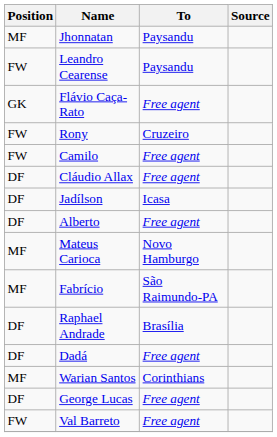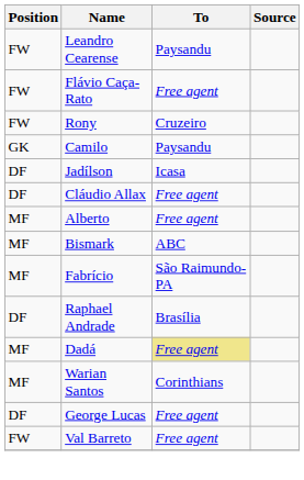 <table class="wikitable" style="width:100px; font-size:95%; width:35%">
 <tr>
 <th style="background:#00000; color:black; text-align:center;">Position</th>
 <th style="background:#00000; color:black; text-align:center;">Name</th>
 <th style="background:#00000; color:black; text-align:center;">To</th>
 <th style="background:#00000; color:black; text-align:center;">Source</th>
 </tr>
 <tr>
-<td>MF</td>
-<td><a href='#'>Jhonnatan</a></td>
-<td> <a href='#'>Paysandu</a></td>
-<td></td>
-</tr>
-<tr>
 <td>FW</td>
 <td><a href='#'>Leandro Cearense</a></td>
 <td> <a href='#'>Paysandu</a></td>
 <td></td>
 </tr>
 <tr>
-<td>GK</td>
+<td>FW</td>
 <td><a href='#'>Flávio Caça-Rato</a></td>
 <td><em><a href='#'>Free agent</a></em></td>
 <td></td>
 </tr>
 <tr>
 <td>FW</td>
 <td><a href='#'>Rony</a></td>
 <td> <a href='#'>Cruzeiro</a></td>
 <td></td>
 </tr>
 <tr>
-<td>FW</td>
+<td>GK</td>
 <td><a href='#'>Camilo</a></td>
-<td><em><a href='#'>Free agent</a></em></td>
-<td></td>
-</tr>
-<tr>
-<td>DF</td>
-<td><a href='#'>Cláudio Allax</a></td>
-<td><em><a href='#'>Free agent</a></em></td>
+<td> <a href='#'>Paysandu</a></td>
 <td></td>
 </tr>
 <tr>
 <td>DF</td>
 <td><a href='#'>Jadílson</a></td>
 <td> <a href='#'>Icasa</a></td>
 <td></td>
 </tr>
 <tr>
 <td>DF</td>
+<td><a href='#'>Cláudio Allax</a></td>
+<td><em><a href='#'>Free agent</a></em></td>
+<td></td>
+</tr>
+<tr>
+<td>MF</td>
 <td><a href='#'>Alberto</a></td>
 <td><em><a href='#'>Free agent</a></em></td>
 <td></td>
 </tr>
 <tr>
 <td>MF</td>
-<td><a href='#'>Mateus Carioca</a></td>
-<td> <a href='#'>Novo Hamburgo</a></td>
+<td><a href='#'>Bismark</a></td>
+<td> <a href='#'>ABC</a></td>
 <td></td>
 </tr>
 <tr>
 <td>MF</td>
 <td><a href='#'>Fabrício</a></td>
 <td> <a href='#'>São Raimundo-PA</a></td>
 <td></td>
 </tr>
 <tr>
 <td>DF</td>
 <td><a href='#'>Raphael Andrade</a></td>
 <td> <a href='#'>Brasília</a></td>
 <td></td>
 </tr>
 <tr>
-<td>DF</td>
+<td>MF</td>
 <td><a href='#'>Dadá</a></td>
-<td><em><a href='#'>Free agent</a></em></td>
+<td style="background: khaki;"><em><a href='#'>Free agent</a></em></td>
 <td></td>
 </tr>
 <tr>
 <td>MF</td>
 <td><a href='#'>Warian Santos</a></td>
 <td> <a href='#'>Corinthians</a></td>
 <td></td>
 </tr>
 <tr>
 <td>DF</td>
 <td><a href='#'>George Lucas</a></td>
 <td><em><a href='#'>Free agent</a></em></td>
 <td></td>
 </tr>
 <tr>
 <td>FW</td>
 <td><a href='#'>Val Barreto</a></td>
 <td><em><a href='#'>Free agent</a></em></td>
 <td></td>
 </tr>
 <tr>
 </tr>
 </table>
